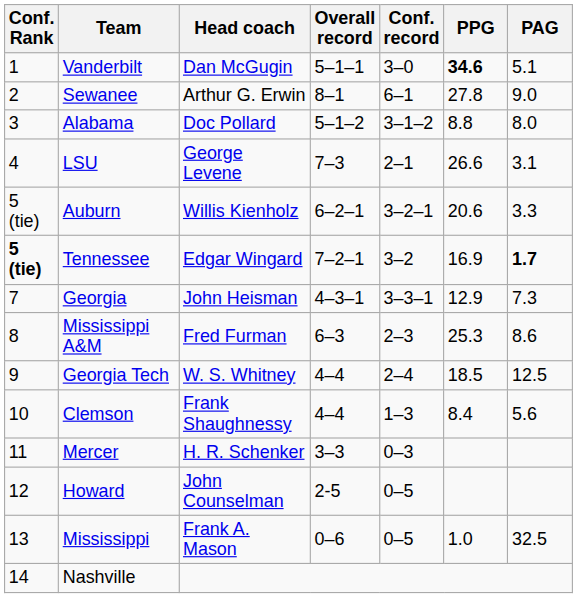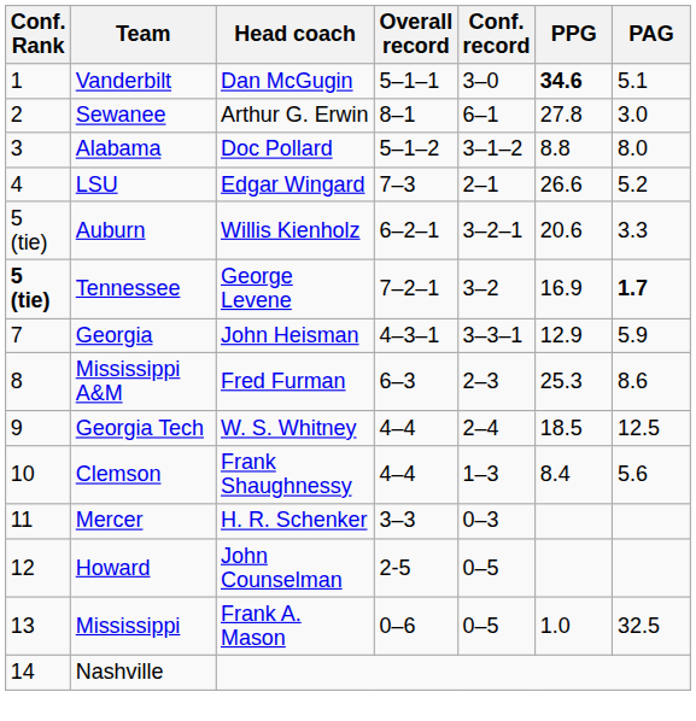 <table class="sortable wikitable">
 <tr>
 <th width="25">Conf. Rank</th>
 <th width="100">Team</th>
 <th width="110">Head coach</th>
 <th width="50">Overall record</th>
 <th width="50">Conf. record</th>
 <th width="50">PPG</th>
 <th width="50">PAG</th>
 </tr>
 <tr align="left" bgcolor="">
 <td>1</td>
 <td><a href='#'>Vanderbilt</a></td>
 <td><a href='#'>Dan McGugin</a></td>
 <td>5–1–1</td>
 <td>3–0</td>
 <td><strong>34.6</strong></td>
 <td>5.1</td>
 </tr>
 <tr align="left" bgcolor="">
 <td>2</td>
 <td><a href='#'>Sewanee</a></td>
 <td>Arthur G. Erwin</td>
 <td>8–1</td>
 <td>6–1</td>
 <td>27.8</td>
-<td>9.0</td>
+<td>3.0</td>
 </tr>
 <tr align="left" bgcolor="">
 <td>3</td>
 <td><a href='#'>Alabama</a></td>
 <td><a href='#'>Doc Pollard</a></td>
 <td>5–1–2</td>
 <td>3–1–2</td>
 <td>8.8</td>
 <td>8.0</td>
 </tr>
 <tr align="left" bgcolor="">
 <td>4</td>
 <td><a href='#'>LSU</a></td>
-<td><a href='#'>George Levene</a></td>
+<td><a href='#'>Edgar Wingard</a></td>
 <td>7–3</td>
 <td>2–1</td>
 <td>26.6</td>
-<td>3.1</td>
+<td>5.2</td>
 </tr>
 <tr align="left" bgcolor="">
 <td>5 (tie)</td>
 <td><a href='#'>Auburn</a></td>
 <td><a href='#'>Willis Kienholz</a></td>
 <td>6–2–1</td>
 <td>3–2–1</td>
 <td>20.6</td>
 <td>3.3</td>
 </tr>
 <tr align="left" bgcolor="">
 <td><strong>5 (tie)</strong></td>
 <td><a href='#'>Tennessee</a></td>
-<td><a href='#'>Edgar Wingard</a></td>
+<td><a href='#'>George Levene</a></td>
 <td>7–2–1</td>
 <td>3–2</td>
 <td>16.9</td>
 <td><strong>1.7</strong></td>
 </tr>
 <tr align="left" bgcolor="">
 <td>7</td>
 <td><a href='#'>Georgia</a></td>
 <td><a href='#'>John Heisman</a></td>
 <td>4–3–1</td>
 <td>3–3–1</td>
 <td>12.9</td>
-<td>7.3</td>
+<td>5.9</td>
 </tr>
 <tr align="left" bgcolor="">
 <td>8</td>
 <td><a href='#'>Mississippi A&M</a></td>
 <td><a href='#'>Fred Furman</a></td>
 <td>6–3</td>
 <td>2–3</td>
 <td>25.3</td>
 <td>8.6</td>
 </tr>
 <tr align="left" bgcolor="">
 <td>9</td>
 <td><a href='#'>Georgia Tech</a></td>
 <td><a href='#'>W. S. Whitney</a></td>
 <td>4–4</td>
 <td>2–4</td>
 <td>18.5</td>
 <td>12.5</td>
 </tr>
 <tr align="left" bgcolor="">
 <td>10</td>
 <td><a href='#'>Clemson</a></td>
 <td><a href='#'>Frank Shaughnessy</a></td>
 <td>4–4</td>
 <td>1–3</td>
 <td>8.4</td>
 <td>5.6</td>
 </tr>
 <tr align="left" bgcolor="">
 <td>11</td>
 <td><a href='#'>Mercer</a></td>
 <td><a href='#'>H. R. Schenker</a></td>
 <td>3–3</td>
 <td>0–3</td>
 <td></td>
 <td></td>
 </tr>
 <tr align="left" bgcolor="">
 <td>12</td>
 <td><a href='#'>Howard</a></td>
 <td><a href='#'>John Counselman</a></td>
 <td>2-5</td>
 <td>0–5</td>
 <td></td>
 <td></td>
 </tr>
 <tr align="left" bgcolor="">
 <td>13</td>
 <td><a href='#'>Mississippi</a></td>
 <td><a href='#'>Frank A. Mason</a></td>
 <td>0–6</td>
 <td>0–5</td>
 <td>1.0</td>
 <td>32.5</td>
 </tr>
 <tr align="left" bgcolor="">
 <td>14</td>
 <td>Nashville</td>
 </tr>
 </table>
